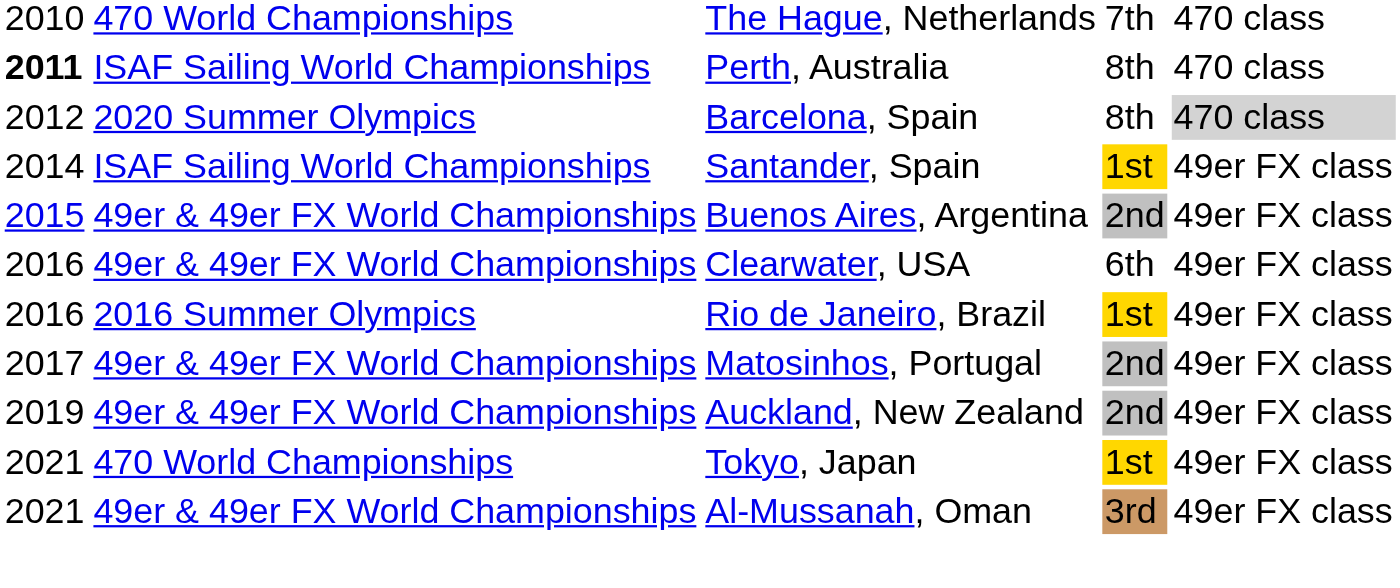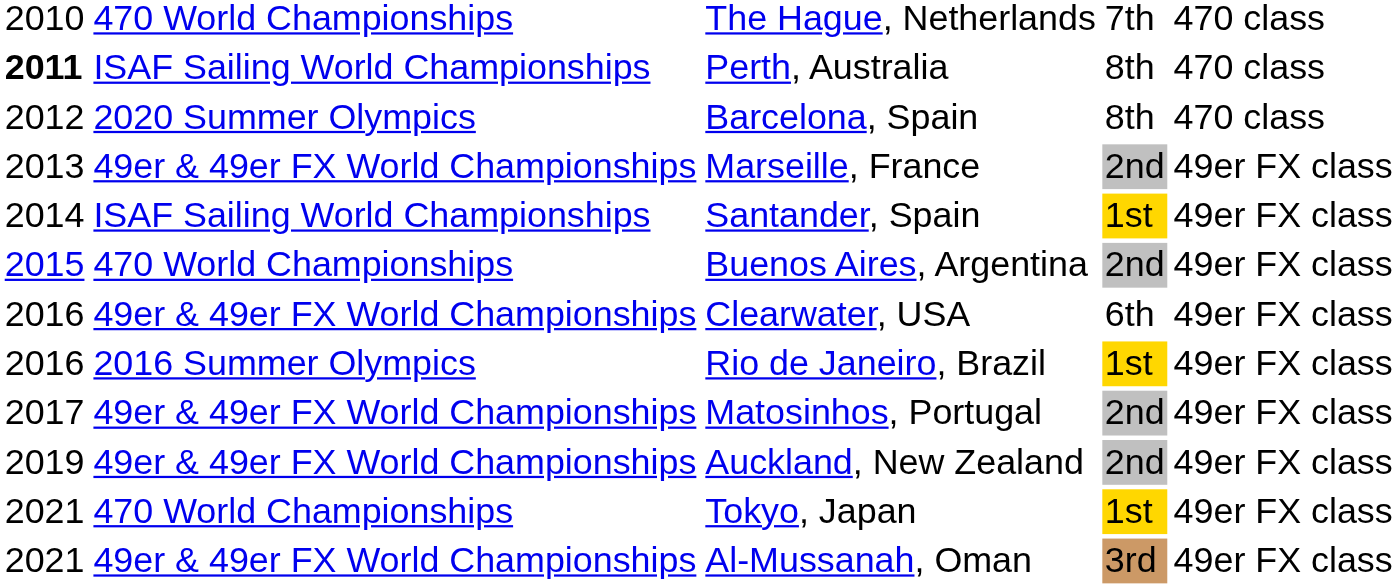 <table>
 <tr>
 <td>2010</td>
 <td><a href='#'>470 World Championships</a></td>
 <td><a href='#'>The Hague</a>, Netherlands</td>
 <td>7th</td>
 <td>470 class</td>
 </tr>
 <tr>
 <td><strong>2011</strong></td>
 <td><a href='#'>ISAF Sailing World Championships</a></td>
 <td><a href='#'>Perth</a>, Australia</td>
 <td>8th</td>
 <td>470 class</td>
 </tr>
 <tr>
 <td>2012</td>
 <td><a href='#'>2020 Summer Olympics</a></td>
 <td><a href='#'>Barcelona</a>, Spain</td>
 <td>8th</td>
-<td style="background: lightgrey;">470 class</td>
+<td>470 class</td>
+</tr>
+<tr>
+<td>2013</td>
+<td><a href='#'>49er & 49er FX World Championships</a></td>
+<td><a href='#'>Marseille</a>, France</td>
+<td style="background:silver;">2nd</td>
+<td>49er FX class</td>
 </tr>
 <tr>
 <td>2014</td>
 <td><a href='#'>ISAF Sailing World Championships</a></td>
 <td><a href='#'>Santander</a>, Spain</td>
 <td style="background:gold;">1st</td>
 <td>49er FX class</td>
 </tr>
 <tr>
 <td><a href='#'>2015</a></td>
-<td><a href='#'>49er & 49er FX World Championships</a></td>
+<td><a href='#'>470 World Championships</a></td>
 <td><a href='#'>Buenos Aires</a>, Argentina</td>
 <td style="background:silver;">2nd</td>
 <td>49er FX class</td>
 </tr>
 <tr>
 <td>2016</td>
 <td><a href='#'>49er & 49er FX World Championships</a></td>
 <td><a href='#'>Clearwater</a>, USA</td>
 <td>6th</td>
 <td>49er FX class</td>
 </tr>
 <tr>
 <td>2016</td>
 <td><a href='#'>2016 Summer Olympics</a></td>
 <td><a href='#'>Rio de Janeiro</a>, Brazil</td>
 <td style="background:gold;">1st</td>
 <td>49er FX class</td>
 </tr>
 <tr>
 <td>2017</td>
 <td><a href='#'>49er & 49er FX World Championships</a></td>
 <td><a href='#'>Matosinhos</a>, Portugal</td>
 <td bgcolor=silver>2nd</td>
 <td>49er FX class</td>
 </tr>
 <tr>
 <td>2019</td>
 <td><a href='#'>49er & 49er FX World Championships</a></td>
 <td><a href='#'>Auckland</a>, New Zealand</td>
 <td bgcolor=silver>2nd</td>
 <td>49er FX class</td>
 </tr>
 <tr>
 <td>2021</td>
 <td><a href='#'>470 World Championships</a></td>
 <td><a href='#'>Tokyo</a>, Japan</td>
 <td style="background:gold;">1st</td>
 <td>49er FX class</td>
 </tr>
 <tr>
 <td>2021</td>
 <td><a href='#'>49er & 49er FX World Championships</a></td>
 <td><a href='#'>Al-Mussanah</a>, Oman</td>
 <td bgcolor="#CC9966">3rd</td>
 <td>49er FX class</td>
 </tr>
 </table>
